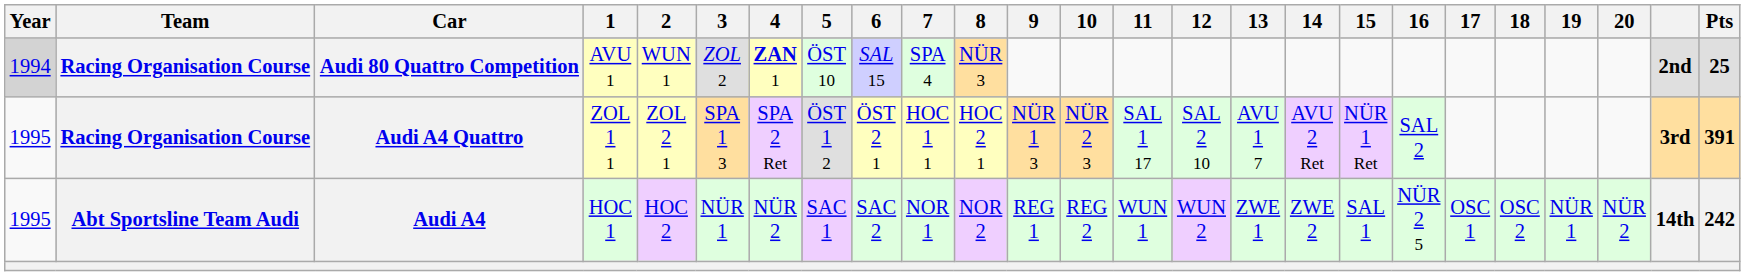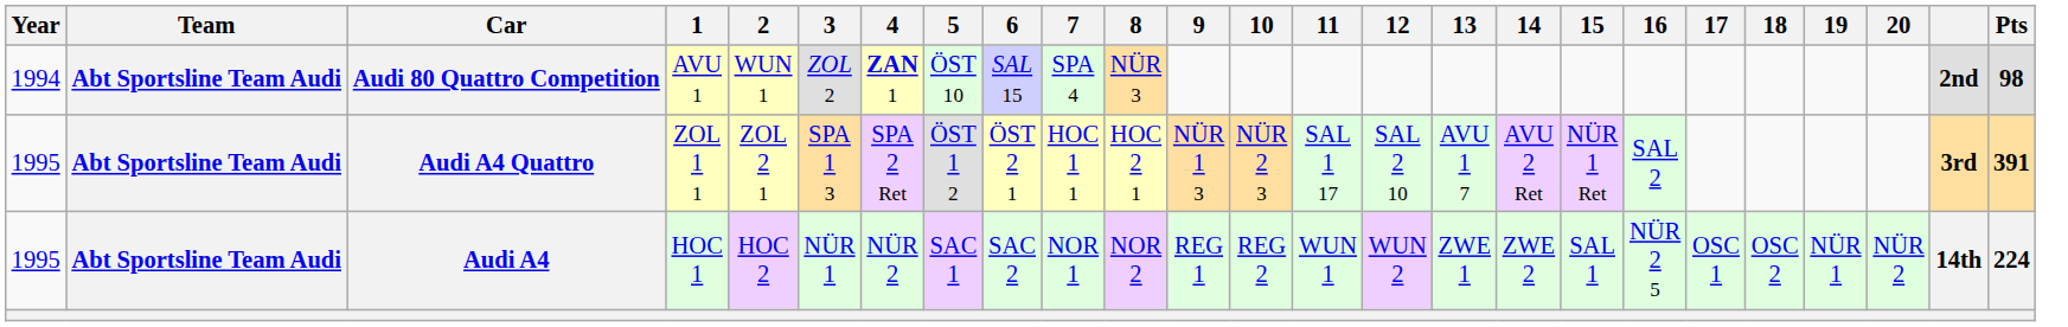 <table class="wikitable" style="text-align:center; font-size:85%">
 <tr>
 <th>Year</th>
 <th>Team</th>
 <th>Car</th>
 <th>1</th>
 <th>2</th>
 <th>3</th>
 <th>4</th>
 <th>5</th>
 <th>6</th>
 <th>7</th>
 <th>8</th>
 <th>9</th>
 <th>10</th>
 <th>11</th>
 <th>12</th>
 <th>13</th>
 <th>14</th>
 <th>15</th>
 <th>16</th>
 <th>17</th>
 <th>18</th>
 <th>19</th>
 <th>20</th>
 <th></th>
 <th>Pts</th>
 </tr>
 <tr>
-<td style="background: lightgrey;"><a href='#'>1994</a></td>
-<th nowrap><a href='#'>Racing Organisation Course</a></th>
+<td><a href='#'>1994</a></td>
+<th nowrap><a href='#'>Abt Sportsline Team Audi</a></th>
 <th nowrap><a href='#'>Audi 80 Quattro Competition</a></th>
 <td style="background:#FFFFBF;"><a href='#'>AVU</a><br><small>1</small></td>
 <td style="background:#FFFFBF;"><a href='#'>WUN</a><br><small>1</small></td>
 <td style="background:#DFDFDF;"><em><a href='#'>ZOL</a></em><br><small>2</small></td>
 <td style="background:#FFFFBF;"><strong><a href='#'>ZAN</a></strong><br><small>1</small></td>
 <td style="background:#DFFFDF;"><a href='#'>ÖST</a><br><small>10</small></td>
 <td style="background:#CFCFFF;"><em><a href='#'>SAL</a></em><br><small>15</small></td>
 <td style="background:#DFFFDF;"><a href='#'>SPA</a><br><small>4</small></td>
 <td style="background:#FFDF9F;"><a href='#'>NÜR</a><br><small>3</small></td>
 <td></td>
 <td></td>
 <td></td>
 <td></td>
 <td></td>
 <td></td>
 <td></td>
 <td></td>
 <td></td>
 <td></td>
 <td></td>
 <td></td>
 <th style="background:#DFDFDF;">2nd</th>
-<th style="background:#DFDFDF;">25</th>
+<th style="background:#DFDFDF;">98</th>
 </tr>
 <tr>
 <td><a href='#'>1995</a></td>
-<th nowrap><a href='#'>Racing Organisation Course</a></th>
+<th nowrap><a href='#'>Abt Sportsline Team Audi</a></th>
 <th nowrap><a href='#'>Audi A4 Quattro</a></th>
 <td style="background:#FFFFBF;"><a href='#'>ZOL<br>1</a><br><small>1</small></td>
 <td style="background:#FFFFBF;"><a href='#'>ZOL<br>2</a><br><small>1</small></td>
 <td style="background:#FFDF9F;"><a href='#'>SPA<br>1</a><br><small>3</small></td>
 <td style="background:#EFCFFF;"><a href='#'>SPA<br>2</a><br><small>Ret</small></td>
 <td style="background:#DFDFDF;"><a href='#'>ÖST<br>1</a><br><small>2</small></td>
 <td style="background:#FFFFBF;"><a href='#'>ÖST<br>2</a><br><small>1</small></td>
 <td style="background:#FFFFBF;"><a href='#'>HOC<br>1</a><br><small>1</small></td>
 <td style="background:#FFFFBF;"><a href='#'>HOC<br>2</a><br><small>1</small></td>
 <td style="background:#FFDF9F;"><a href='#'>NÜR<br>1</a><br><small>3</small></td>
 <td style="background:#FFDF9F;"><a href='#'>NÜR<br>2</a><br><small>3</small></td>
 <td style="background:#DFFFDF;"><a href='#'>SAL<br>1</a><br><small>17</small></td>
 <td style="background:#DFFFDF;"><a href='#'>SAL<br>2</a><br><small>10</small></td>
 <td style="background:#DFFFDF;"><a href='#'>AVU<br>1</a><br><small>7</small></td>
 <td style="background:#EFCFFF;"><a href='#'>AVU<br>2</a><br><small>Ret</small></td>
 <td style="background:#EFCFFF;"><a href='#'>NÜR<br>1</a><br><small>Ret</small></td>
 <td style="background:#DFFFDF;"><a href='#'>SAL<br>2</a><br></td>
 <td></td>
 <td></td>
 <td></td>
 <td></td>
 <th style="background:#FFDF9F;">3rd</th>
 <th style="background:#FFDF9F;">391</th>
 </tr>
 <tr>
 <td><a href='#'>1995</a></td>
 <th nowrap><a href='#'>Abt Sportsline Team Audi</a></th>
 <th nowrap><a href='#'>Audi A4</a></th>
 <td style="background:#DFFFDF;"><a href='#'>HOC<br>1</a><br></td>
 <td style="background:#EFCFFF;"><a href='#'>HOC<br>2</a><br></td>
 <td style="background:#DFFFDF;"><a href='#'>NÜR<br>1</a><br></td>
 <td style="background:#DFFFDF;"><a href='#'>NÜR<br>2</a><br></td>
 <td style="background:#EFCFFF;"><a href='#'>SAC<br>1</a><br></td>
 <td style="background:#DFFFDF;"><a href='#'>SAC<br>2</a><br></td>
 <td style="background:#DFFFDF;"><a href='#'>NOR<br>1</a><br></td>
 <td style="background:#EFCFFF;"><a href='#'>NOR<br>2</a><br></td>
 <td style="background:#DFFFDF;"><a href='#'>REG<br>1</a><br></td>
 <td style="background:#DFFFDF;"><a href='#'>REG<br>2</a><br></td>
 <td style="background:#DFFFDF;"><a href='#'>WUN<br>1</a><br></td>
 <td style="background:#EFCFFF;"><a href='#'>WUN<br>2</a><br></td>
 <td style="background:#DFFFDF;"><a href='#'>ZWE<br>1</a><br></td>
 <td style="background:#DFFFDF;"><a href='#'>ZWE<br>2</a><br></td>
 <td style="background:#DFFFDF;"><a href='#'>SAL<br>1</a><br></td>
 <td style="background:#DFFFDF;"><a href='#'>NÜR<br>2</a><br><small>5</small></td>
 <td style="background:#DFFFDF;"><a href='#'>OSC<br>1</a><br></td>
 <td style="background:#DFFFDF;"><a href='#'>OSC<br>2</a><br></td>
 <td style="background:#DFFFDF;"><a href='#'>NÜR<br>1</a><br></td>
 <td style="background:#DFFFDF;"><a href='#'>NÜR<br>2</a><br></td>
 <th>14th</th>
-<th>242</th>
+<th>224</th>
 </tr>
 <tr>
 <th colspan="25"></th>
 </tr>
 </table>
